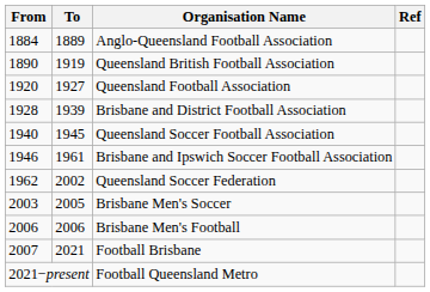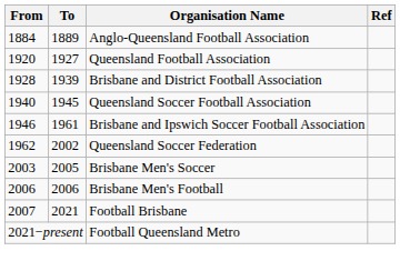 <table class="wikitable">
 <tr>
 <th>From</th>
 <th>To</th>
 <th>Organisation Name</th>
 <th>Ref</th>
 </tr>
 <tr>
 <td>1884</td>
 <td>1889</td>
 <td>Anglo-Queensland Football Association</td>
-<td></td>
-</tr>
-<tr>
-<td>1890</td>
-<td>1919</td>
-<td>Queensland British Football Association</td>
 <td></td>
 </tr>
 <tr>
 <td>1920</td>
 <td>1927</td>
 <td>Queensland Football Association</td>
 <td></td>
 </tr>
 <tr>
 <td>1928</td>
 <td>1939</td>
 <td>Brisbane and District Football Association</td>
 <td></td>
 </tr>
 <tr>
 <td>1940</td>
 <td>1945</td>
 <td>Queensland Soccer Football Association</td>
 <td></td>
 </tr>
 <tr>
 <td>1946</td>
 <td>1961</td>
 <td>Brisbane and Ipswich Soccer Football Association</td>
 <td></td>
 </tr>
 <tr>
 <td>1962</td>
 <td>2002</td>
 <td>Queensland Soccer Federation</td>
 <td></td>
 </tr>
 <tr>
 <td>2003</td>
 <td>2005</td>
 <td>Brisbane Men's Soccer</td>
 <td></td>
 </tr>
 <tr>
 <td>2006</td>
 <td>2006</td>
 <td>Brisbane Men's Football</td>
 <td></td>
 </tr>
 <tr>
 <td>2007</td>
 <td>2021</td>
 <td>Football Brisbane</td>
 <td></td>
 </tr>
 <tr>
 <td colspan="2">2021−<em>present</em></td>
 <td>Football Queensland Metro</td>
 <td></td>
 </tr>
 </table>
